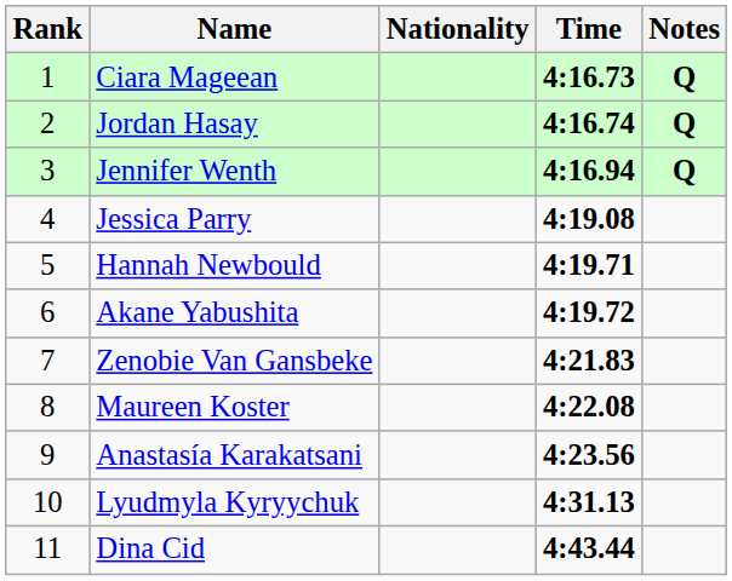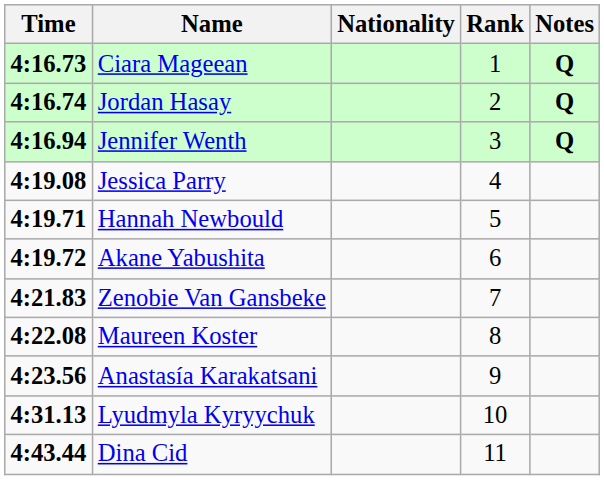 <table class="wikitable sortable" style="text-align:center">
 <tr>
-<th>Rank</th>
+<th>Time</th>
 <th>Name</th>
 <th>Nationality</th>
-<th>Time</th>
+<th>Rank</th>
 <th>Notes</th>
 </tr>
 <tr bgcolor=ccffcc>
-<td>1</td>
+<td><strong>4:16.73</strong></td>
 <td align=left><a href='#'>Ciara Mageean</a></td>
 <td align=left></td>
-<td><strong>4:16.73</strong></td>
+<td>1</td>
 <td><strong>Q</strong></td>
 </tr>
 <tr bgcolor=ccffcc>
-<td>2</td>
+<td><strong>4:16.74</strong></td>
 <td align=left><a href='#'>Jordan Hasay</a></td>
 <td align=left></td>
-<td><strong>4:16.74</strong></td>
+<td>2</td>
 <td><strong>Q</strong></td>
 </tr>
 <tr bgcolor=ccffcc>
-<td>3</td>
+<td><strong>4:16.94</strong></td>
 <td align=left><a href='#'>Jennifer Wenth</a></td>
 <td align=left></td>
-<td><strong>4:16.94</strong></td>
+<td>3</td>
 <td><strong>Q</strong></td>
 </tr>
 <tr>
-<td>4</td>
+<td><strong>4:19.08</strong></td>
 <td align=left><a href='#'>Jessica Parry</a></td>
 <td align=left></td>
-<td><strong>4:19.08</strong></td>
+<td>4</td>
 <td></td>
 </tr>
 <tr>
-<td>5</td>
+<td><strong>4:19.71</strong></td>
 <td align=left><a href='#'>Hannah Newbould</a></td>
 <td align=left></td>
-<td><strong>4:19.71</strong></td>
+<td>5</td>
 <td></td>
 </tr>
 <tr>
-<td>6</td>
+<td><strong>4:19.72</strong></td>
 <td align=left><a href='#'>Akane Yabushita</a></td>
 <td align=left></td>
-<td><strong>4:19.72</strong></td>
+<td>6</td>
 <td></td>
 </tr>
 <tr>
-<td>7</td>
+<td><strong>4:21.83</strong></td>
 <td align=left><a href='#'>Zenobie Van Gansbeke</a></td>
 <td align=left></td>
-<td><strong>4:21.83</strong></td>
+<td>7</td>
 <td></td>
 </tr>
 <tr>
-<td>8</td>
+<td><strong>4:22.08</strong></td>
 <td align=left><a href='#'>Maureen Koster</a></td>
 <td align=left></td>
-<td><strong>4:22.08</strong></td>
+<td>8</td>
 <td></td>
 </tr>
 <tr>
-<td>9</td>
+<td><strong>4:23.56</strong></td>
 <td align=left><a href='#'>Anastasía Karakatsani</a></td>
 <td align=left></td>
-<td><strong>4:23.56</strong></td>
+<td>9</td>
 <td></td>
 </tr>
 <tr>
-<td>10</td>
+<td><strong>4:31.13</strong></td>
 <td align=left><a href='#'>Lyudmyla Kyryychuk</a></td>
 <td align=left></td>
-<td><strong>4:31.13</strong></td>
+<td>10</td>
 <td></td>
 </tr>
 <tr>
-<td>11</td>
+<td><strong>4:43.44</strong></td>
 <td align=left><a href='#'>Dina Cid</a></td>
 <td align=left></td>
-<td><strong>4:43.44</strong></td>
+<td>11</td>
 <td></td>
 </tr>
 </table>
